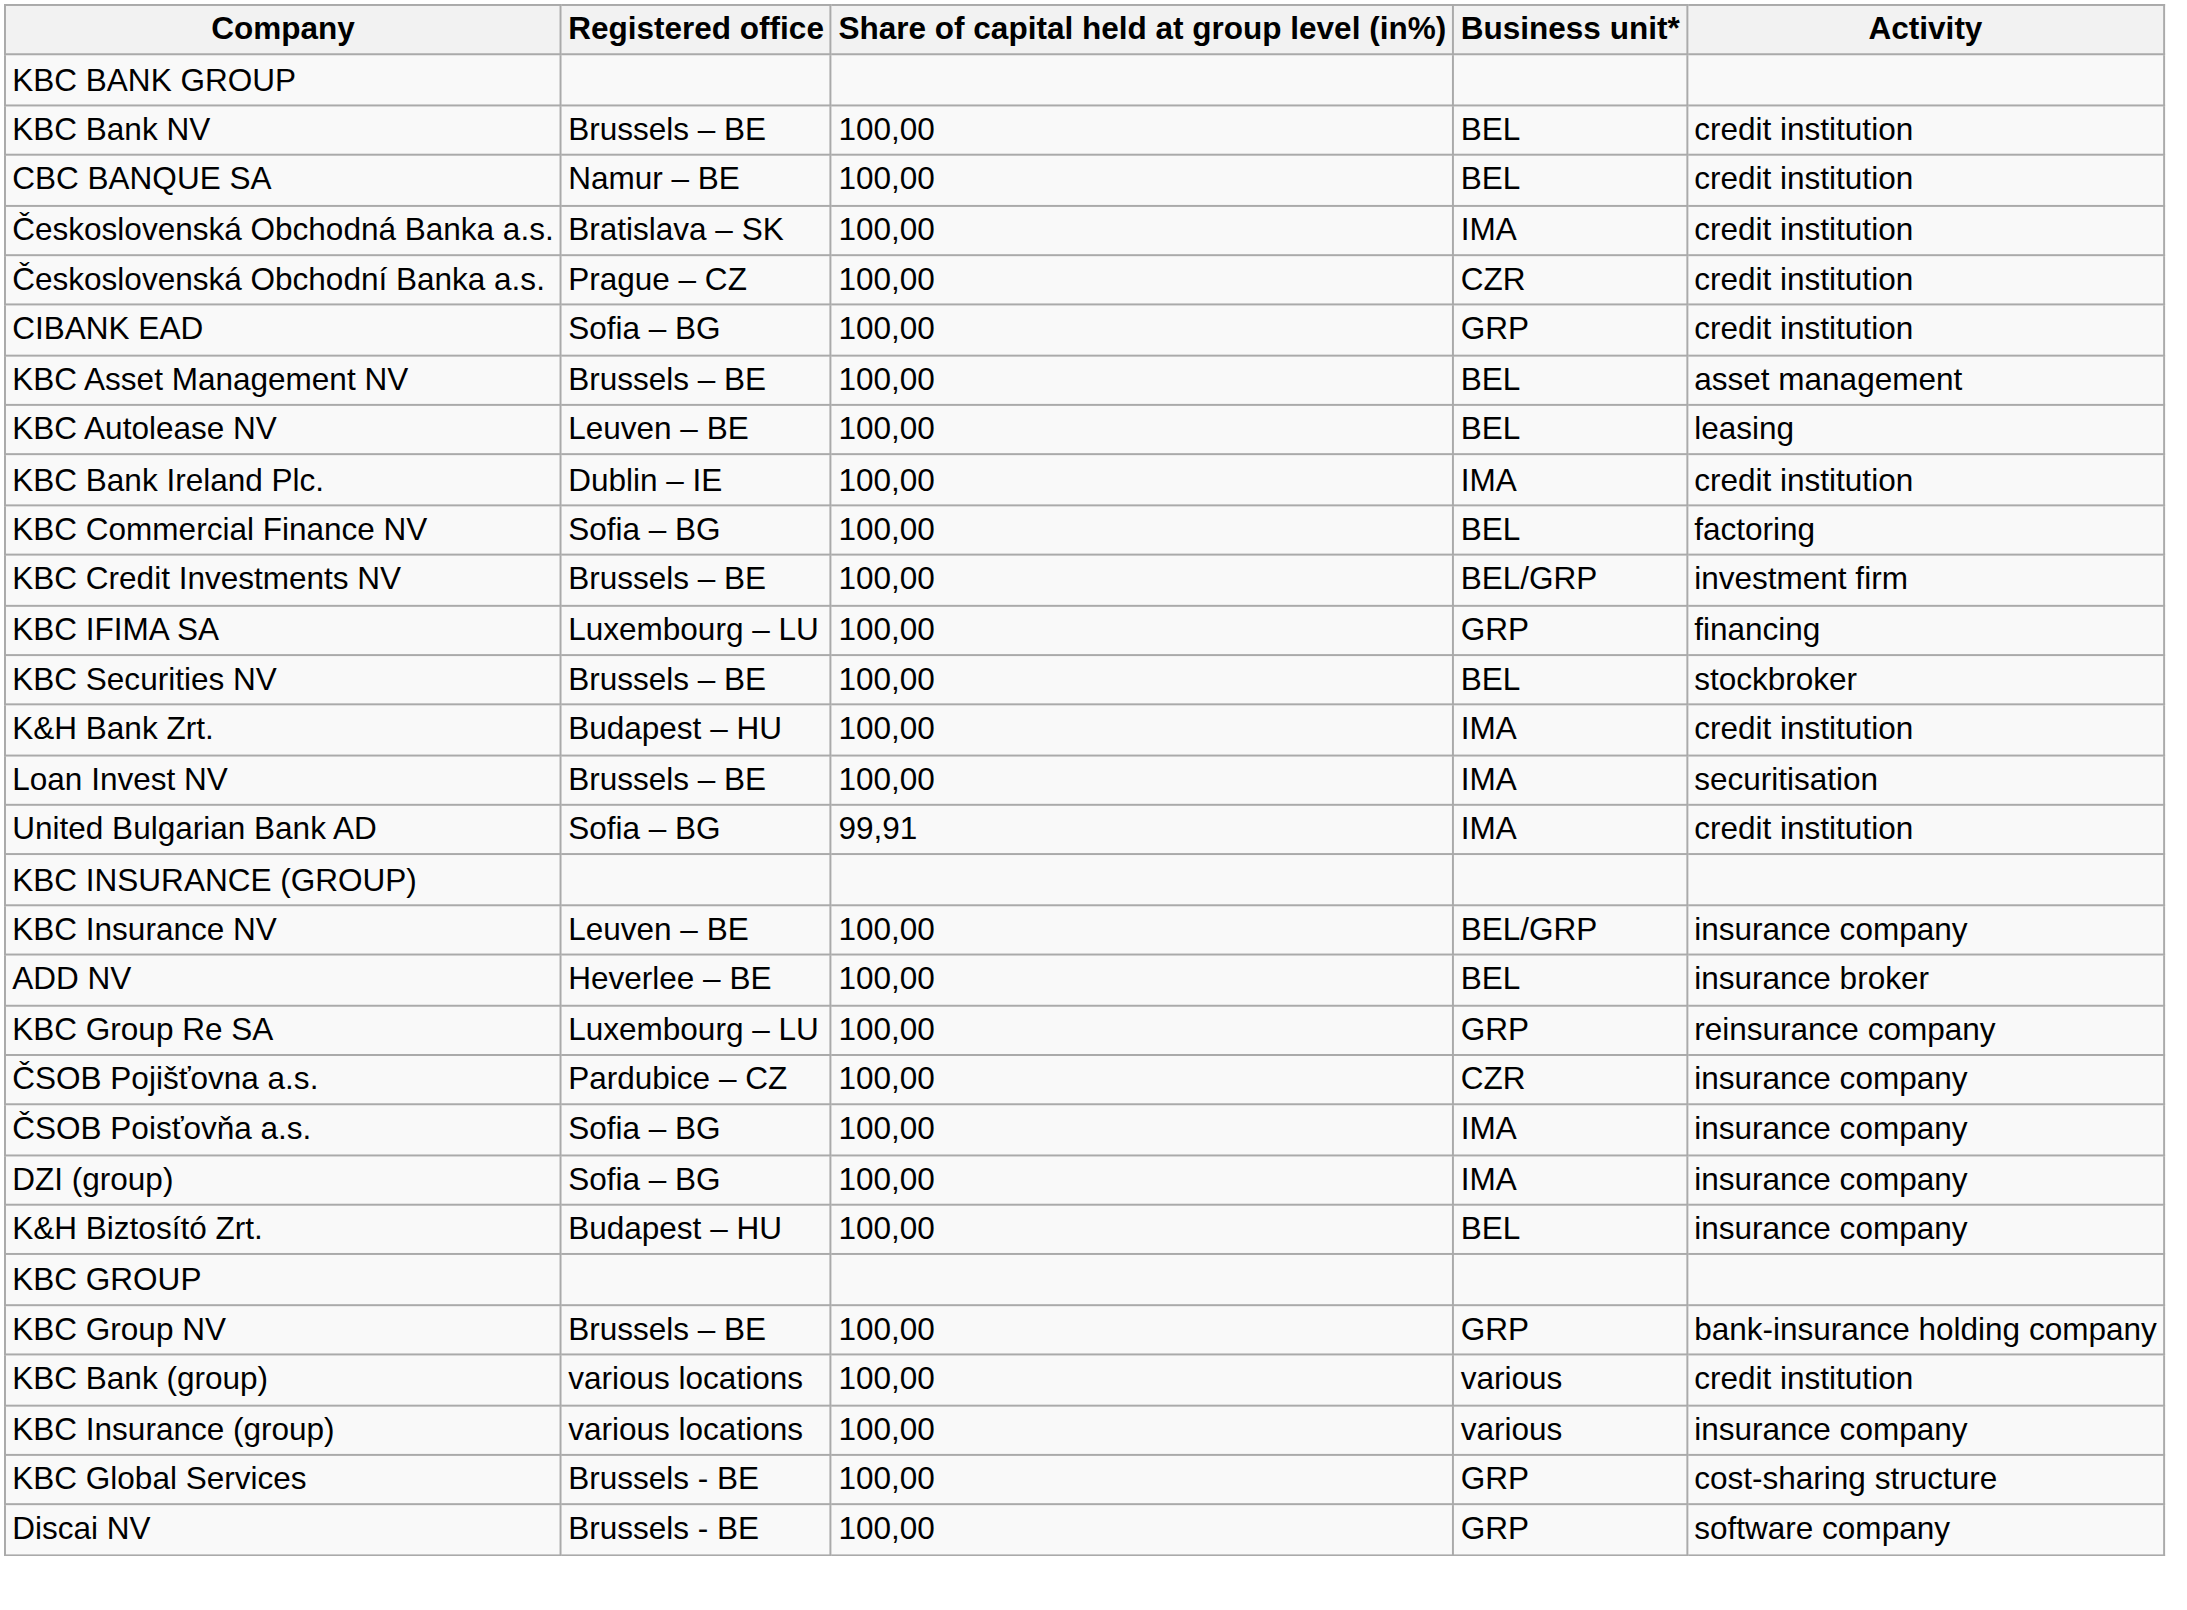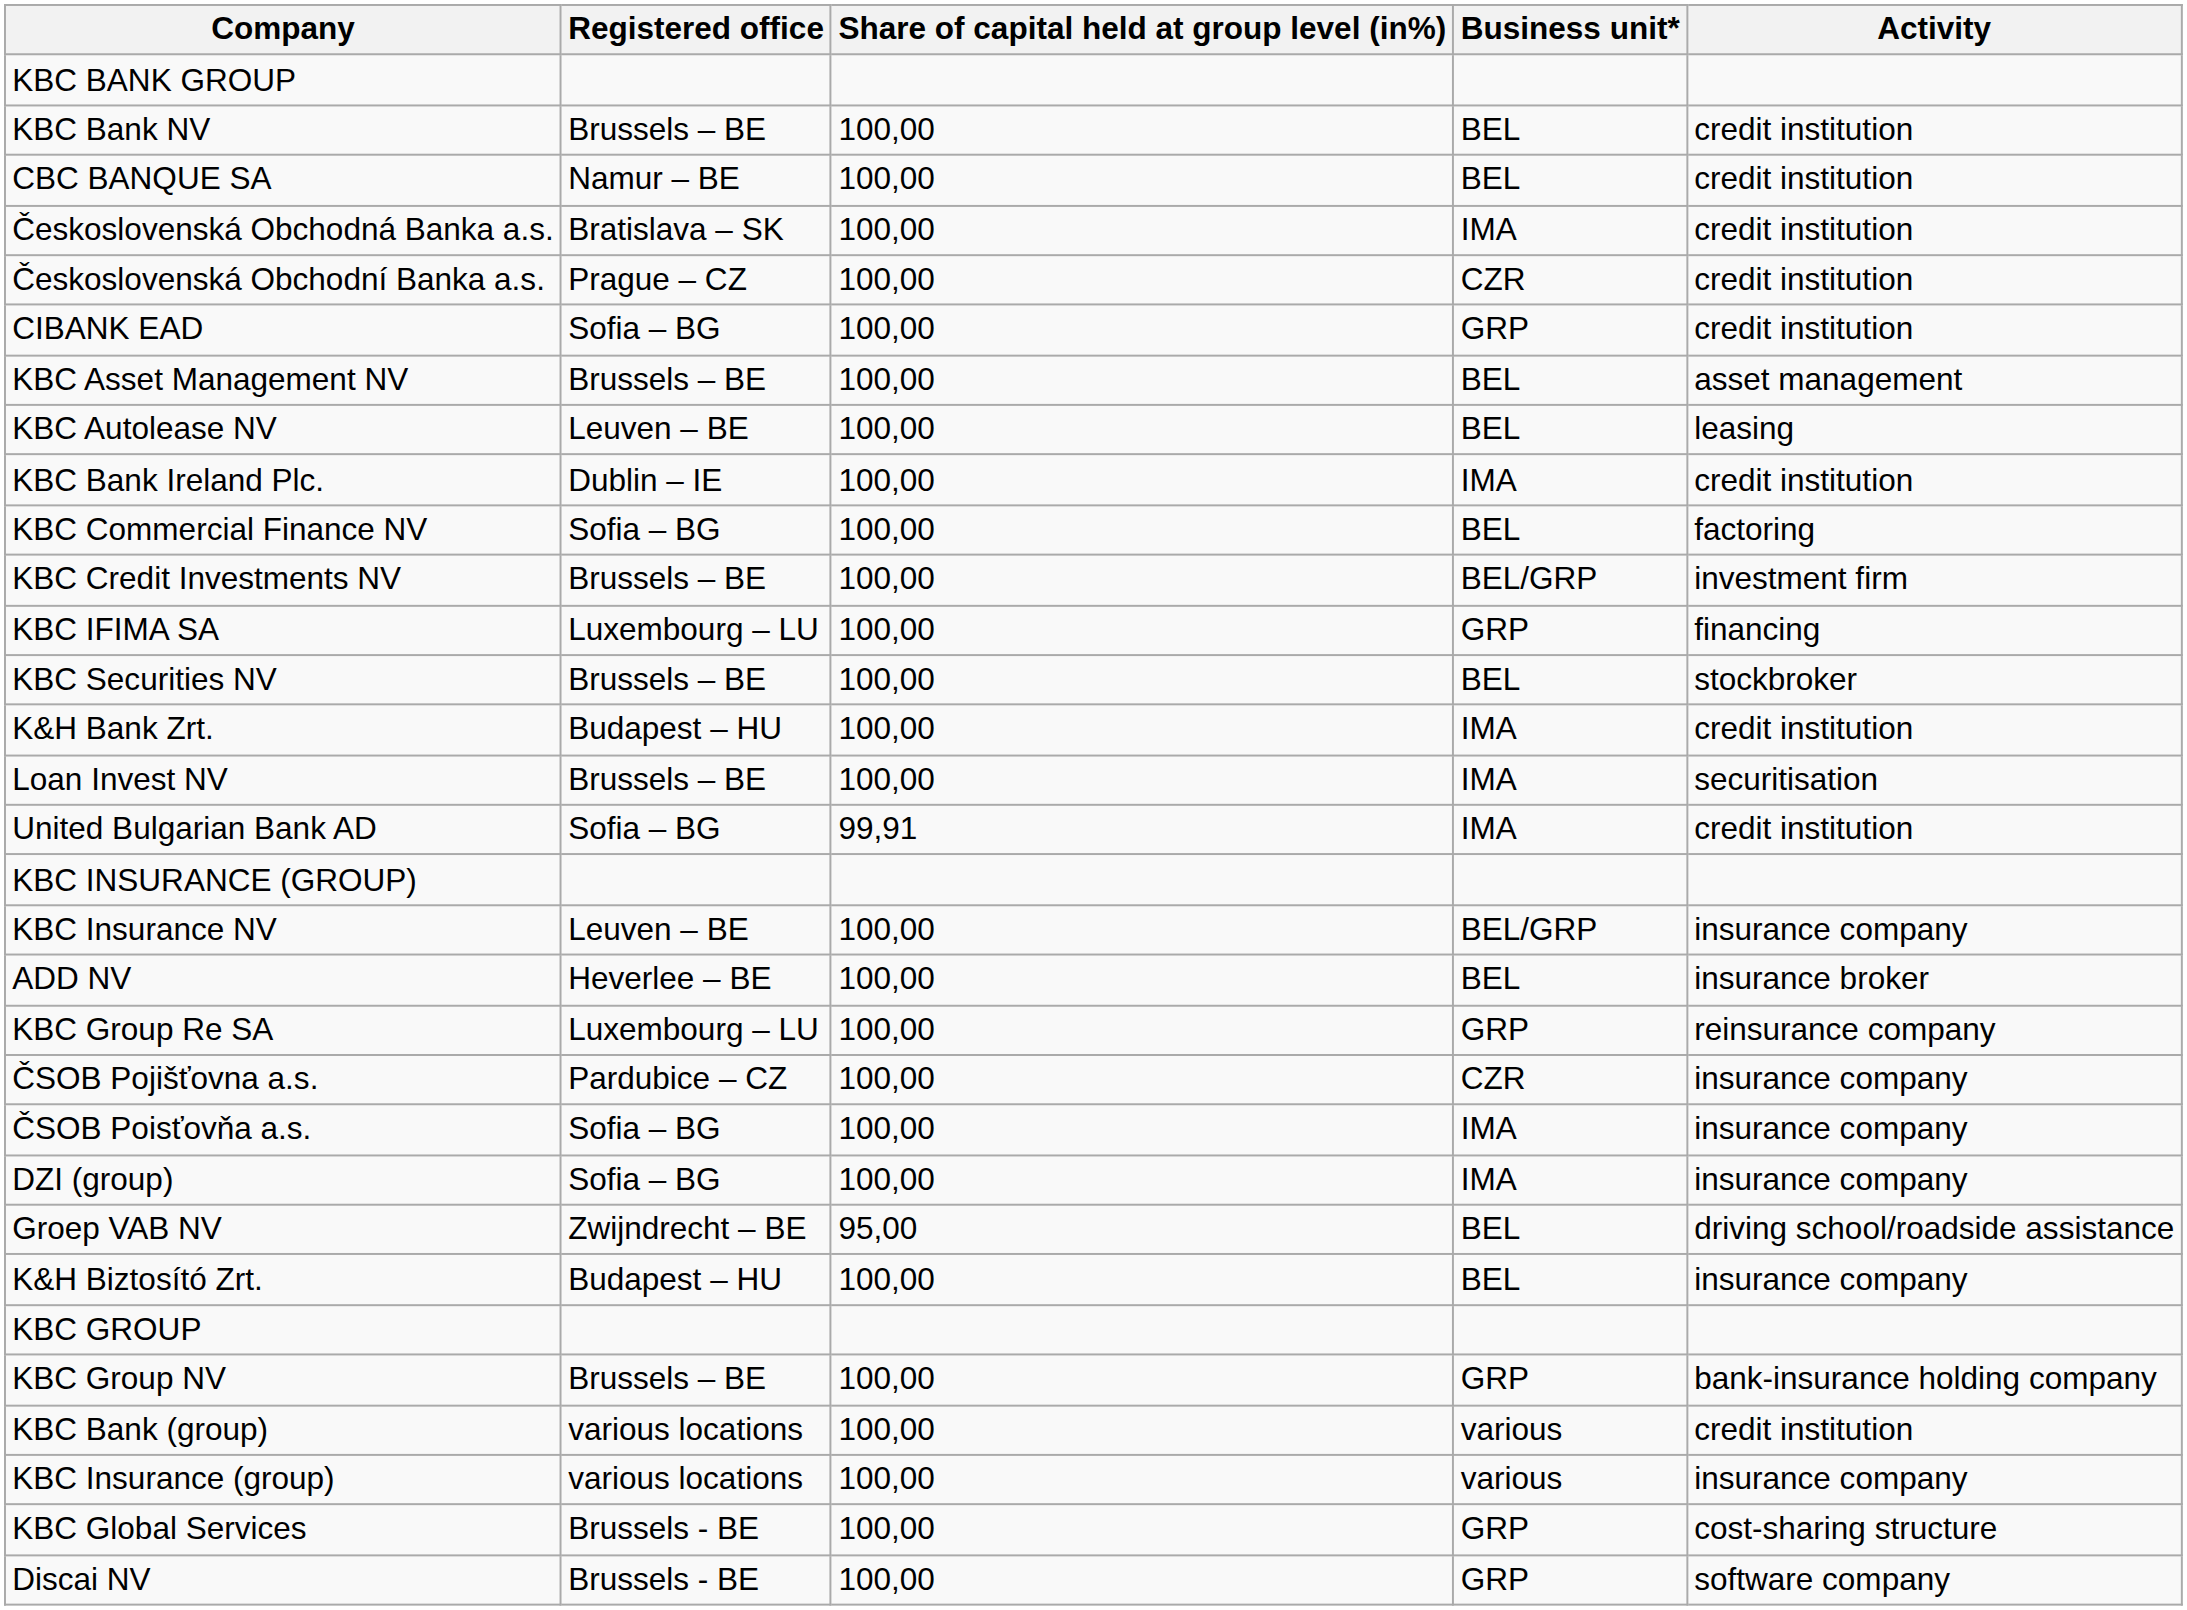 <table class="wikitable sortable">
 <tr>
 <th>Company</th>
 <th>Registered office</th>
 <th>Share of capital held at group level (in%)</th>
 <th>Business unit*</th>
 <th>Activity</th>
 </tr>
 <tr>
 <td>KBC BANK GROUP</td>
 <td></td>
 <td></td>
 <td></td>
 <td></td>
 </tr>
 <tr>
 <td>KBC Bank NV</td>
 <td>Brussels – BE</td>
 <td>100,00</td>
 <td>BEL</td>
 <td>credit institution</td>
 </tr>
 <tr>
 <td>CBC BANQUE SA</td>
 <td>Namur – BE</td>
 <td>100,00</td>
 <td>BEL</td>
 <td>credit institution</td>
 </tr>
 <tr>
 <td>Československá Obchodná Banka a.s.</td>
 <td>Bratislava – SK</td>
 <td>100,00</td>
 <td>IMA</td>
 <td>credit institution</td>
 </tr>
 <tr>
 <td>Československá Obchodní Banka a.s.</td>
 <td>Prague – CZ</td>
 <td>100,00</td>
 <td>CZR</td>
 <td>credit institution</td>
 </tr>
 <tr>
 <td>CIBANK EAD</td>
 <td>Sofia – BG</td>
 <td>100,00</td>
 <td>GRP</td>
 <td>credit institution</td>
 </tr>
 <tr>
 <td>KBC Asset Management NV</td>
 <td>Brussels – BE</td>
 <td>100,00</td>
 <td>BEL</td>
 <td>asset management</td>
 </tr>
 <tr>
 <td>KBC Autolease NV</td>
 <td>Leuven – BE</td>
 <td>100,00</td>
 <td>BEL</td>
 <td>leasing</td>
 </tr>
 <tr>
 <td>KBC Bank Ireland Plc.</td>
 <td>Dublin – IE</td>
 <td>100,00</td>
 <td>IMA</td>
 <td>credit institution</td>
 </tr>
 <tr>
 <td>KBC Commercial Finance NV</td>
 <td>Sofia – BG</td>
 <td>100,00</td>
 <td>BEL</td>
 <td>factoring</td>
 </tr>
 <tr>
 <td>KBC Credit Investments NV</td>
 <td>Brussels – BE</td>
 <td>100,00</td>
 <td>BEL/GRP</td>
 <td>investment firm</td>
 </tr>
 <tr>
 <td>KBC IFIMA SA</td>
 <td>Luxembourg – LU</td>
 <td>100,00</td>
 <td>GRP</td>
 <td>financing</td>
 </tr>
 <tr>
 <td>KBC Securities NV</td>
 <td>Brussels – BE</td>
 <td>100,00</td>
 <td>BEL</td>
 <td>stockbroker</td>
 </tr>
 <tr>
 <td>K&H Bank Zrt.</td>
 <td>Budapest – HU</td>
 <td>100,00</td>
 <td>IMA</td>
 <td>credit institution</td>
 </tr>
 <tr>
 <td>Loan Invest NV</td>
 <td>Brussels – BE</td>
 <td>100,00</td>
 <td>IMA</td>
 <td>securitisation</td>
 </tr>
 <tr>
 <td>United Bulgarian Bank AD</td>
 <td>Sofia – BG</td>
 <td>99,91</td>
 <td>IMA</td>
 <td>credit institution</td>
 </tr>
 <tr>
 <td>KBC INSURANCE (GROUP)</td>
 <td></td>
 <td></td>
 <td></td>
 <td></td>
 </tr>
 <tr>
 <td>KBC Insurance NV</td>
 <td>Leuven – BE</td>
 <td>100,00</td>
 <td>BEL/GRP</td>
 <td>insurance company</td>
 </tr>
 <tr>
 <td>ADD NV</td>
 <td>Heverlee – BE</td>
 <td>100,00</td>
 <td>BEL</td>
 <td>insurance broker</td>
 </tr>
 <tr>
 <td>KBC Group Re SA</td>
 <td>Luxembourg – LU</td>
 <td>100,00</td>
 <td>GRP</td>
 <td>reinsurance company</td>
 </tr>
 <tr>
 <td>ČSOB Pojišťovna a.s.</td>
 <td>Pardubice – CZ</td>
 <td>100,00</td>
 <td>CZR</td>
 <td>insurance company</td>
 </tr>
 <tr>
 <td>ČSOB Poisťovňa a.s.</td>
 <td>Sofia – BG</td>
 <td>100,00</td>
 <td>IMA</td>
 <td>insurance company</td>
 </tr>
 <tr>
 <td>DZI (group)</td>
 <td>Sofia – BG</td>
 <td>100,00</td>
 <td>IMA</td>
 <td>insurance company</td>
 </tr>
 <tr>
+<td>Groep VAB NV</td>
+<td>Zwijndrecht – BE</td>
+<td>95,00</td>
+<td>BEL</td>
+<td>driving school/roadside assistance</td>
+</tr>
+<tr>
 <td>K&H Biztosító Zrt.</td>
 <td>Budapest – HU</td>
 <td>100,00</td>
 <td>BEL</td>
 <td>insurance company</td>
 </tr>
 <tr>
 <td>KBC GROUP</td>
 <td></td>
 <td></td>
 <td></td>
 <td></td>
 </tr>
 <tr>
 <td>KBC Group NV</td>
 <td>Brussels – BE</td>
 <td>100,00</td>
 <td>GRP</td>
 <td>bank-insurance holding company</td>
 </tr>
 <tr>
 <td>KBC Bank (group)</td>
 <td>various locations</td>
 <td>100,00</td>
 <td>various</td>
 <td>credit institution</td>
 </tr>
 <tr>
 <td>KBC Insurance (group)</td>
 <td>various locations</td>
 <td>100,00</td>
 <td>various</td>
 <td>insurance company</td>
 </tr>
 <tr>
 <td>KBC Global Services</td>
 <td>Brussels - BE</td>
 <td>100,00</td>
 <td>GRP</td>
 <td>cost-sharing structure</td>
 </tr>
 <tr>
 <td>Discai NV</td>
 <td>Brussels - BE</td>
 <td>100,00</td>
 <td>GRP</td>
 <td>software company</td>
 </tr>
 </table>
